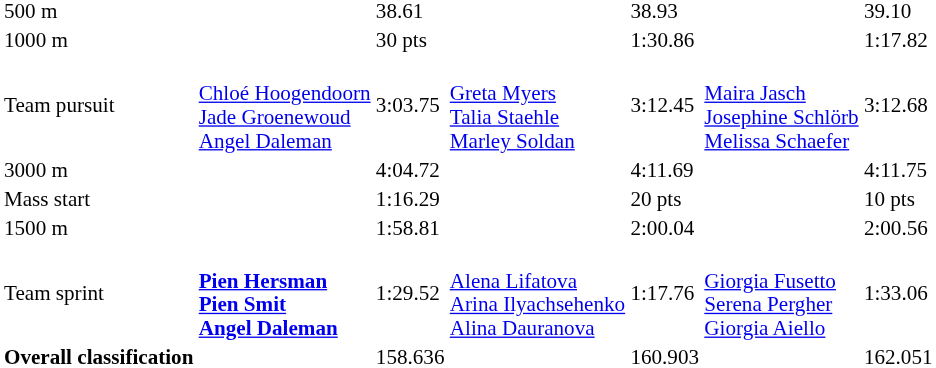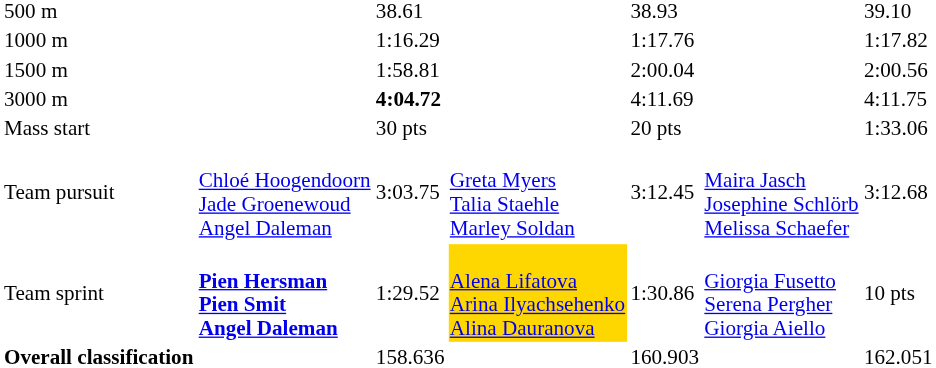 <table>
 <tr>
 <td>500 m</td>
 <td></td>
 <td>38.61</td>
 <td></td>
 <td>38.93</td>
 <td></td>
 <td>39.10</td>
 </tr>
 <tr>
 <td>1000 m</td>
 <td></td>
+<td>1:16.29</td>
+<td></td>
+<td>1:17.76</td>
+<td></td>
+<td>1:17.82</td>
+</tr>
+<tr>
+<td>1500 m</td>
+<td></td>
+<td>1:58.81</td>
+<td></td>
+<td>2:00.04</td>
+<td></td>
+<td>2:00.56</td>
+</tr>
+<tr>
+<td>3000 m</td>
+<td></td>
+<td><strong>4:04.72</strong></td>
+<td></td>
+<td>4:11.69</td>
+<td></td>
+<td>4:11.75</td>
+</tr>
+<tr>
+<td>Mass start</td>
+<td></td>
 <td>30 pts</td>
 <td></td>
-<td>1:30.86</td>
+<td>20 pts</td>
 <td></td>
-<td>1:17.82</td>
+<td>1:33.06</td>
 </tr>
 <tr>
 <td>Team pursuit</td>
 <td><br><a href='#'>Chloé Hoogendoorn</a><br><a href='#'>Jade Groenewoud</a><br><a href='#'>Angel Daleman</a></td>
 <td>3:03.75</td>
 <td><br><a href='#'>Greta Myers</a><br><a href='#'>Talia Staehle</a><br><a href='#'>Marley Soldan</a></td>
 <td>3:12.45</td>
 <td><br><a href='#'>Maira Jasch</a><br><a href='#'>Josephine Schlörb</a><br><a href='#'>Melissa Schaefer</a></td>
 <td>3:12.68</td>
 </tr>
 <tr>
-<td>3000 m</td>
-<td></td>
-<td>4:04.72</td>
-<td></td>
-<td>4:11.69</td>
-<td></td>
-<td>4:11.75</td>
-</tr>
-<tr>
-<td>Mass start</td>
-<td></td>
-<td>1:16.29</td>
-<td></td>
-<td>20 pts</td>
-<td></td>
-<td>10 pts</td>
-</tr>
-<tr>
-<td>1500 m</td>
-<td></td>
-<td>1:58.81</td>
-<td></td>
-<td>2:00.04</td>
-<td></td>
-<td>2:00.56</td>
-</tr>
-<tr>
 <td>Team sprint</td>
 <td><strong><br><a href='#'>Pien Hersman</a><br><a href='#'>Pien Smit</a><br><a href='#'>Angel Daleman</a></strong></td>
 <td>1:29.52</td>
-<td><br><a href='#'>Alena Lifatova</a><br><a href='#'>Arina Ilyachsehenko</a><br><a href='#'>Alina Dauranova</a></td>
-<td>1:17.76</td>
+<td style="background: gold;"><br><a href='#'>Alena Lifatova</a><br><a href='#'>Arina Ilyachsehenko</a><br><a href='#'>Alina Dauranova</a></td>
+<td>1:30.86</td>
 <td><br><a href='#'>Giorgia Fusetto</a><br><a href='#'>Serena Pergher</a><br><a href='#'>Giorgia Aiello</a></td>
-<td>1:33.06</td>
+<td>10 pts</td>
 </tr>
 <tr>
 <td><strong>Overall classification</strong></td>
 <td></td>
 <td>158.636</td>
 <td></td>
 <td>160.903</td>
 <td></td>
 <td>162.051</td>
 </tr>
 </table>
